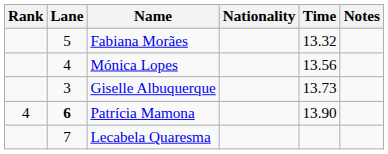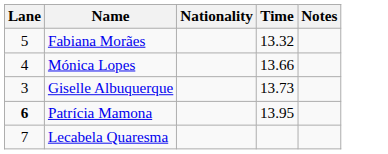 <table class="wikitable sortable" style="text-align:center">
 <tr>
-<th>Rank</th>
 <th>Lane</th>
 <th>Name</th>
 <th>Nationality</th>
 <th>Time</th>
 <th>Notes</th>
 </tr>
 <tr>
-<td></td>
 <td>5</td>
 <td align=left><a href='#'>Fabiana Morães</a></td>
 <td align=left></td>
 <td>13.32</td>
 <td></td>
 </tr>
 <tr>
-<td></td>
 <td>4</td>
 <td align=left><a href='#'>Mónica Lopes</a></td>
 <td align=left></td>
-<td>13.56</td>
+<td>13.66</td>
 <td></td>
 </tr>
 <tr>
-<td></td>
 <td>3</td>
 <td align=left><a href='#'>Giselle Albuquerque</a></td>
 <td align=left></td>
 <td>13.73</td>
 <td></td>
 </tr>
 <tr>
-<td>4</td>
 <td><strong>6</strong></td>
 <td align=left><a href='#'>Patrícia Mamona</a></td>
 <td align=left></td>
-<td>13.90</td>
+<td>13.95</td>
 <td></td>
 </tr>
 <tr>
-<td></td>
 <td>7</td>
 <td align=left><a href='#'>Lecabela Quaresma</a></td>
 <td align=left></td>
 <td></td>
 <td></td>
 </tr>
 </table>
